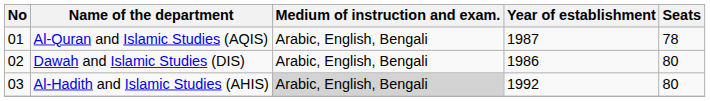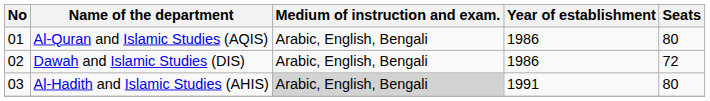 <table class="wikitable">
 <tr>
 <th>No</th>
 <th>Name of the department</th>
 <th>Medium of instruction and exam.</th>
 <th>Year of establishment</th>
 <th>Seats</th>
 </tr>
 <tr>
 <td>01</td>
 <td><a href='#'>Al-Quran</a> and <a href='#'>Islamic Studies</a> (AQIS)</td>
 <td>Arabic, English, Bengali</td>
-<td>1987</td>
-<td>78</td>
+<td>1986</td>
+<td>80</td>
 </tr>
 <tr>
 <td>02</td>
 <td><a href='#'>Dawah</a> and <a href='#'>Islamic Studies</a> (DIS)</td>
 <td>Arabic, English, Bengali</td>
 <td>1986</td>
-<td>80</td>
+<td>72</td>
 </tr>
 <tr>
 <td>03</td>
 <td><a href='#'>Al-Hadith</a> and <a href='#'>Islamic Studies</a> (AHIS)</td>
 <td style="background: lightgrey;">Arabic, English, Bengali</td>
-<td>1992</td>
+<td>1991</td>
 <td>80</td>
 </tr>
 <tr>
 </tr>
 </table>
